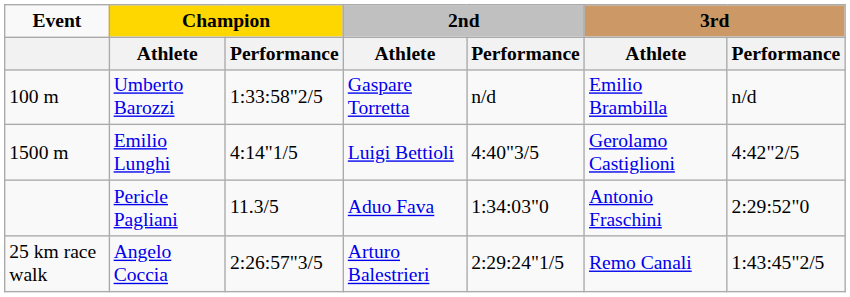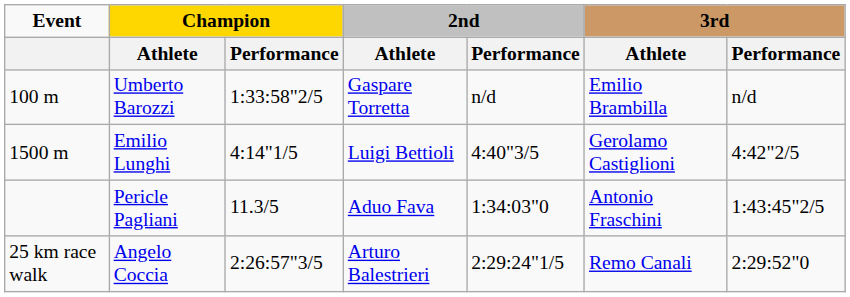 <table class="wikitable" width=70% style="font-size:90%; text-align:left;">
 <tr align=center>
 <td rowspan02><strong>Event</strong></td>
 <td colspan=2 bgcolor=gold><strong>Champion</strong></td>
 <td colspan=2 bgcolor=silver><strong>2nd</strong></td>
 <td colspan=2 bgcolor=cc9966><strong>3rd</strong></td>
 </tr>
 <tr>
 <th></th>
 <th>Athlete</th>
 <th>Performance</th>
 <th>Athlete</th>
 <th>Performance</th>
 <th>Athlete</th>
 <th>Performance</th>
 </tr>
 <tr>
 <td>100 m</td>
 <td><a href='#'>Umberto Barozzi</a></td>
 <td>1:33:58"2/5</td>
 <td><a href='#'>Gaspare Torretta</a></td>
 <td>n/d</td>
 <td><a href='#'>Emilio Brambilla</a></td>
 <td>n/d</td>
 </tr>
 <tr>
 <td>1500 m</td>
 <td><a href='#'>Emilio Lunghi</a></td>
 <td>4:14"1/5</td>
 <td><a href='#'>Luigi Bettioli</a></td>
 <td>4:40"3/5</td>
 <td><a href='#'>Gerolamo Castiglioni</a></td>
 <td>4:42"2/5</td>
 </tr>
 <tr>
 <td></td>
 <td><a href='#'>Pericle Pagliani</a></td>
 <td>11.3/5</td>
 <td><a href='#'>Aduo Fava</a></td>
 <td>1:34:03"0</td>
 <td><a href='#'>Antonio Fraschini</a></td>
-<td>2:29:52"0</td>
+<td>1:43:45"2/5</td>
 </tr>
 <tr>
 <td>25 km	race walk</td>
 <td><a href='#'>Angelo Coccia</a></td>
 <td>2:26:57"3/5</td>
 <td><a href='#'>Arturo Balestrieri</a></td>
 <td>2:29:24"1/5</td>
 <td><a href='#'>Remo Canali</a></td>
-<td>1:43:45"2/5</td>
+<td>2:29:52"0</td>
 </tr>
 </table>
